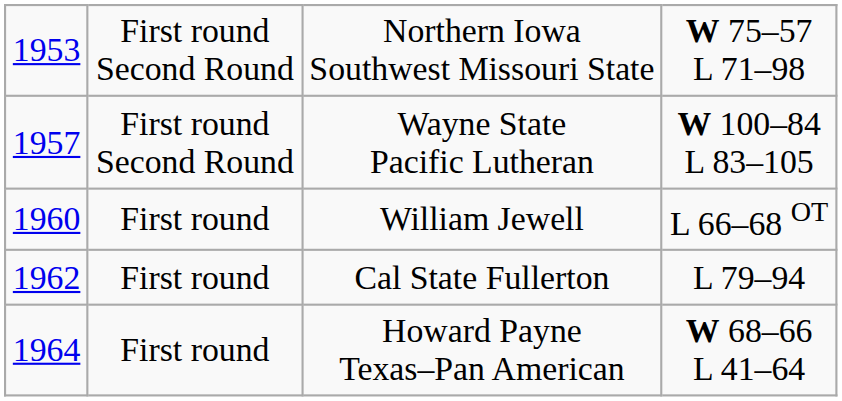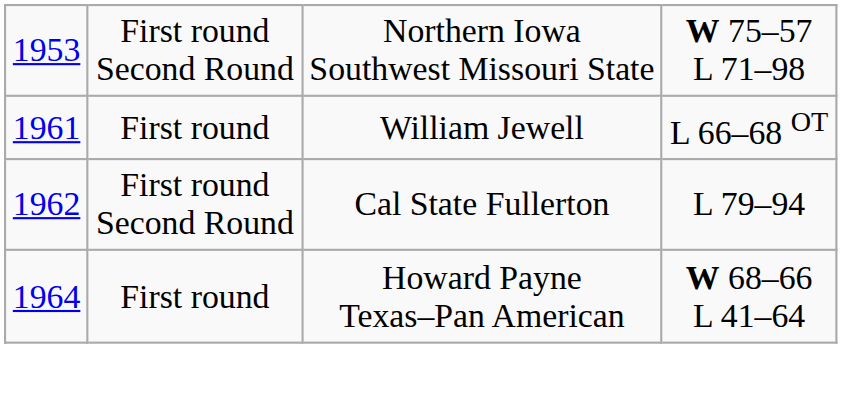 <table class="wikitable">
 <tr align="center">
 <td><a href='#'>1953</a></td>
 <td>First round<br>Second Round</td>
 <td>Northern Iowa<br>Southwest Missouri State</td>
 <td><strong>W</strong> 75–57<br>L 71–98</td>
 </tr>
 <tr align="center">
-<td><a href='#'>1957</a></td>
-<td>First round<br>Second Round</td>
-<td>Wayne State<br>Pacific Lutheran</td>
-<td><strong>W</strong> 100–84<br>L 83–105</td>
-</tr>
-<tr align="center">
-<td><a href='#'>1960</a></td>
+<td><a href='#'>1961</a></td>
 <td>First round</td>
 <td>William Jewell</td>
 <td>L 66–68 <sup>OT</sup></td>
 </tr>
 <tr align="center">
 <td><a href='#'>1962</a></td>
-<td>First round</td>
+<td>First round<br>Second Round</td>
 <td>Cal State Fullerton</td>
 <td>L 79–94</td>
 </tr>
 <tr align="center">
 <td><a href='#'>1964</a></td>
 <td>First round</td>
 <td>Howard Payne<br>Texas–Pan American</td>
 <td><strong>W</strong> 68–66<br>L 41–64</td>
 </tr>
 </table>
